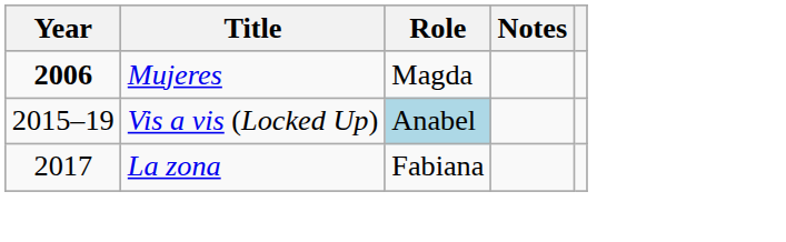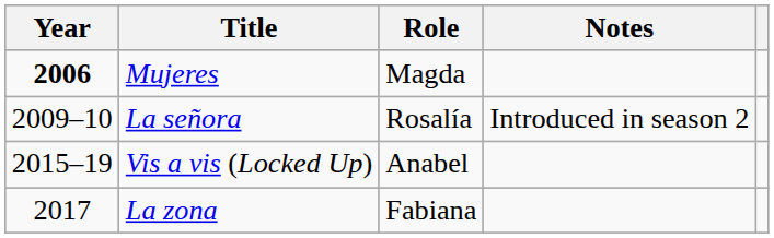 <table class="wikitable sortable">
 <tr>
 <th>Year</th>
 <th>Title</th>
 <th>Role</th>
 <th class="unsortable">Notes</th>
 <th></th>
 </tr>
 <tr>
 <td align = "center"><strong>2006</strong></td>
 <td><em><a href='#'>Mujeres</a></em></td>
 <td>Magda</td>
 <td></td>
 <td align = "center"></td>
 </tr>
 <tr>
+<td align = "center">2009–10</td>
+<td><em><a href='#'>La señora</a></em></td>
+<td>Rosalía</td>
+<td>Introduced in season 2</td>
+<td align = "center"></td>
+</tr>
+<tr>
 <td align = "center">2015–19</td>
 <td><em><a href='#'>Vis a vis</a></em> (<em>Locked Up</em>)</td>
-<td style="background: lightblue;">Anabel</td>
+<td>Anabel</td>
 <td></td>
 <td align = "center"></td>
 </tr>
 <tr>
 <td align = "center">2017</td>
 <td><em><a href='#'>La zona</a></em></td>
 <td>Fabiana</td>
 <td></td>
 <td align = "center"></td>
 </tr>
 </table>
